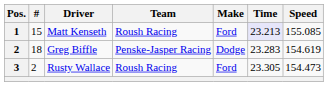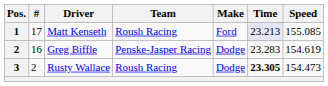 <table class="wikitable" style="font-size:95%">
 <tr>
 <th>Pos.</th>
 <th>#</th>
 <th>Driver</th>
 <th>Team</th>
 <th>Make</th>
 <th>Time</th>
 <th>Speed</th>
 </tr>
 <tr>
 <th>1</th>
-<td>15</td>
+<td>17</td>
 <td><a href='#'>Matt Kenseth</a></td>
 <td><a href='#'>Roush Racing</a></td>
 <td><a href='#'>Ford</a></td>
 <td style="background: lavender;">23.213</td>
 <td>155.085</td>
 </tr>
 <tr>
 <th>2</th>
-<td>18</td>
+<td>16</td>
 <td><a href='#'>Greg Biffle</a></td>
 <td><a href='#'>Penske-Jasper Racing</a></td>
 <td><a href='#'>Dodge</a></td>
 <td>23.283</td>
 <td>154.619</td>
 </tr>
 <tr>
 <th>3</th>
 <td>2</td>
 <td><a href='#'>Rusty Wallace</a></td>
 <td><a href='#'>Roush Racing</a></td>
-<td><a href='#'>Ford</a></td>
-<td>23.305</td>
+<td><a href='#'>Dodge</a></td>
+<td><strong>23.305</strong></td>
 <td>154.473</td>
 </tr>
 <tr>
 <th colspan="7"></th>
 </tr>
 </table>
